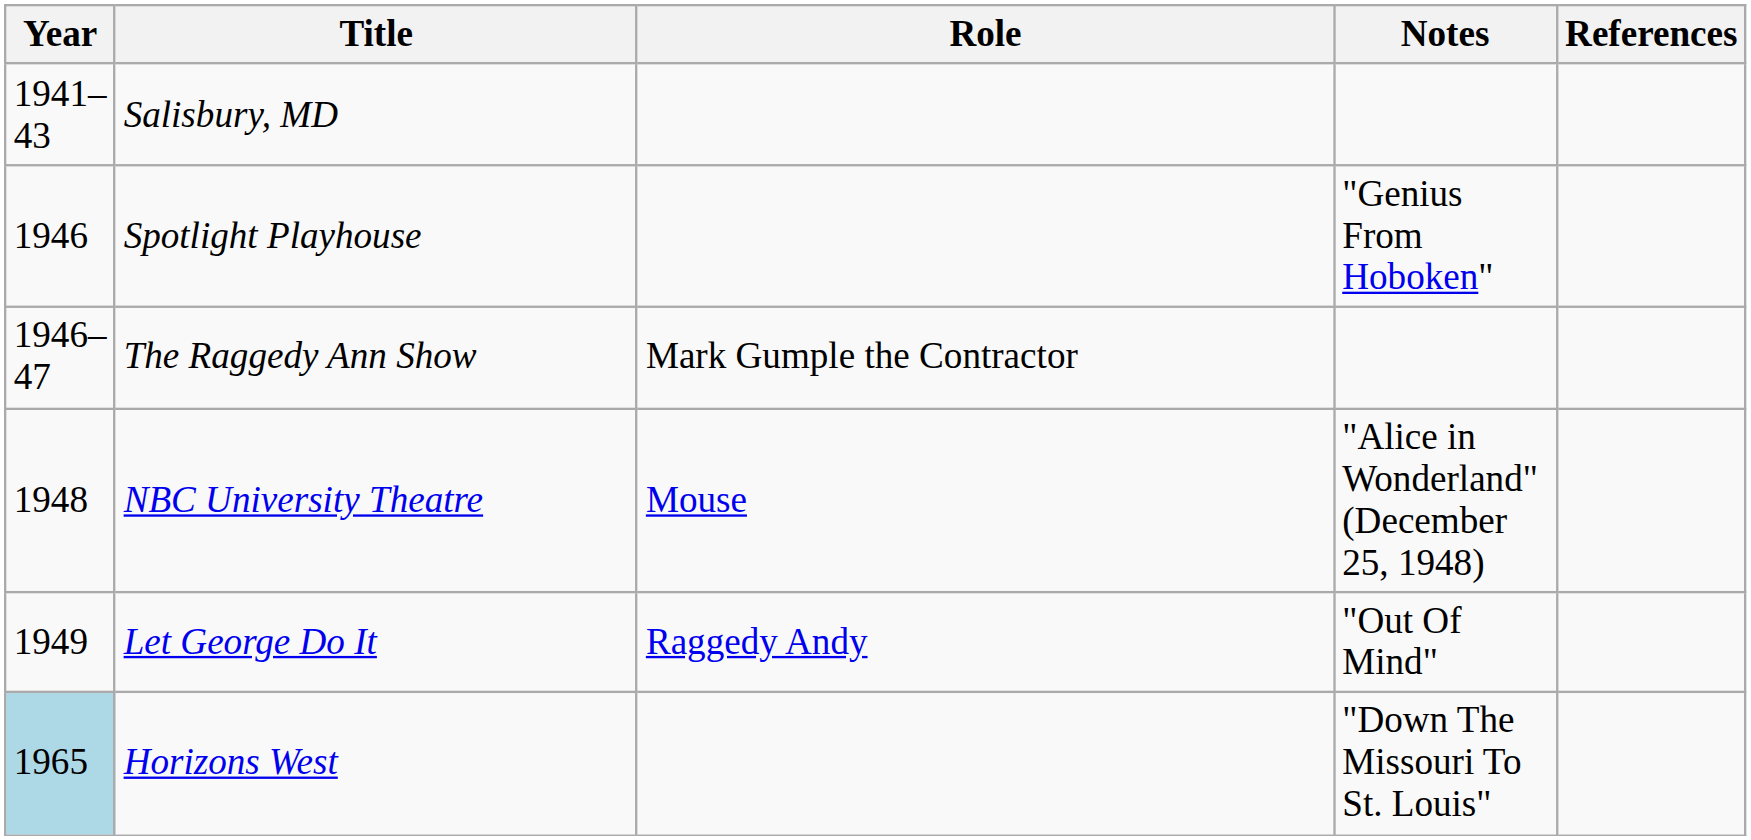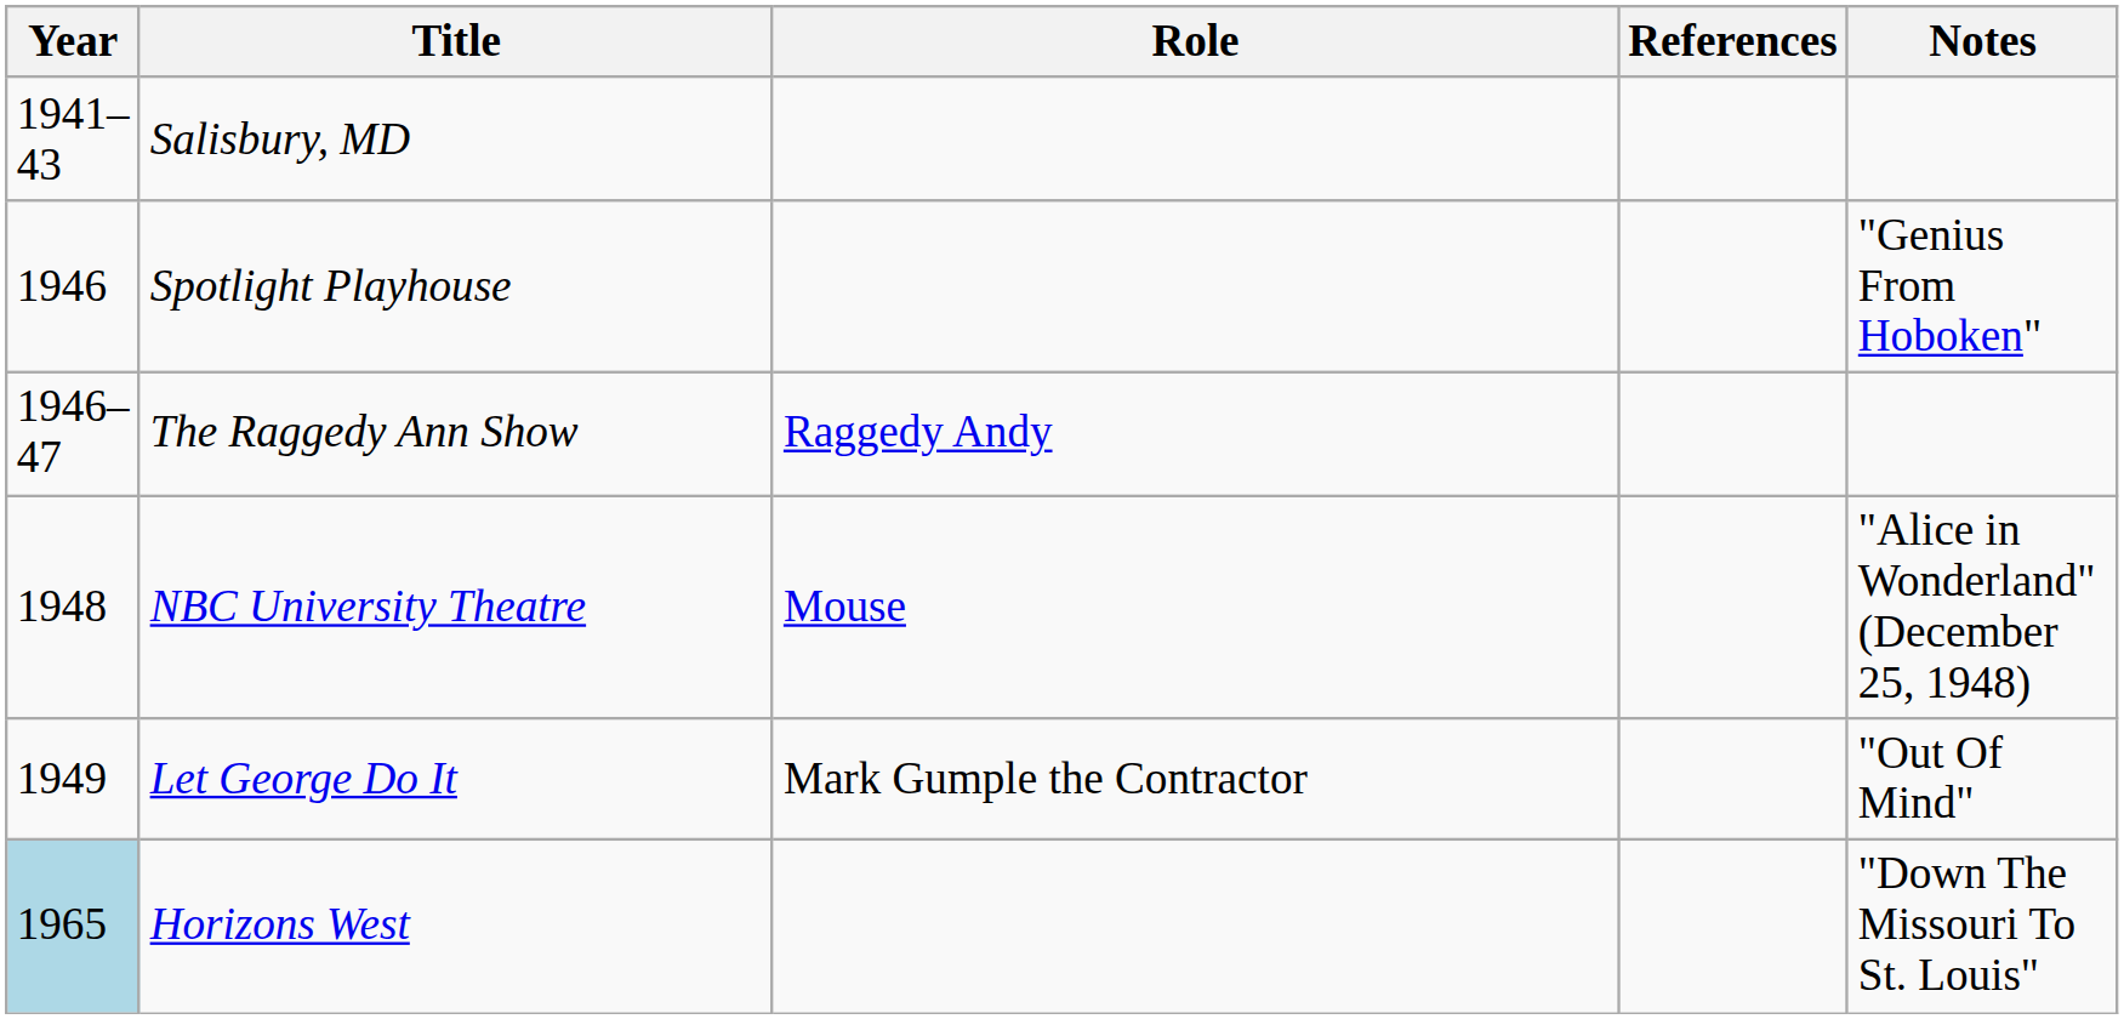 <table class="wikitable sortable" width= 85%>
 <tr>
 <th width = 35px>Year</th>
 <th width = 30%>Title</th>
 <th width = 40%>Role</th>
+<th class="unsortable">References</th>
 <th class="unsortable">Notes</th>
-<th class="unsortable">References</th>
 </tr>
 <tr>
 <td>1941–43</td>
 <td><em>Salisbury, MD</em></td>
 <td></td>
 <td></td>
 <td></td>
 </tr>
 <tr>
 <td>1946</td>
 <td><em>Spotlight Playhouse</em></td>
 <td></td>
+<td></td>
 <td>"Genius From <a href='#'>Hoboken</a>"</td>
-<td></td>
 </tr>
 <tr>
 <td>1946–47</td>
 <td><em>The Raggedy Ann Show</em></td>
-<td>Mark Gumple the Contractor</td>
+<td><a href='#'>Raggedy Andy</a></td>
 <td></td>
 <td></td>
 </tr>
 <tr>
 <td>1948</td>
 <td><em><a href='#'>NBC University Theatre</a></em></td>
 <td><a href='#'>Mouse</a></td>
+<td></td>
 <td>"Alice in Wonderland" (December 25, 1948)</td>
-<td></td>
 </tr>
 <tr>
 <td>1949</td>
 <td><em><a href='#'>Let George Do It</a></em></td>
-<td><a href='#'>Raggedy Andy</a></td>
+<td>Mark Gumple the Contractor</td>
+<td></td>
 <td>"Out Of Mind"</td>
-<td></td>
 </tr>
 <tr>
 <td style="background: lightblue;">1965</td>
 <td><em><a href='#'>Horizons West</a></em></td>
 <td></td>
+<td></td>
 <td>"Down The Missouri To St. Louis"</td>
-<td></td>
 </tr>
 </table>
